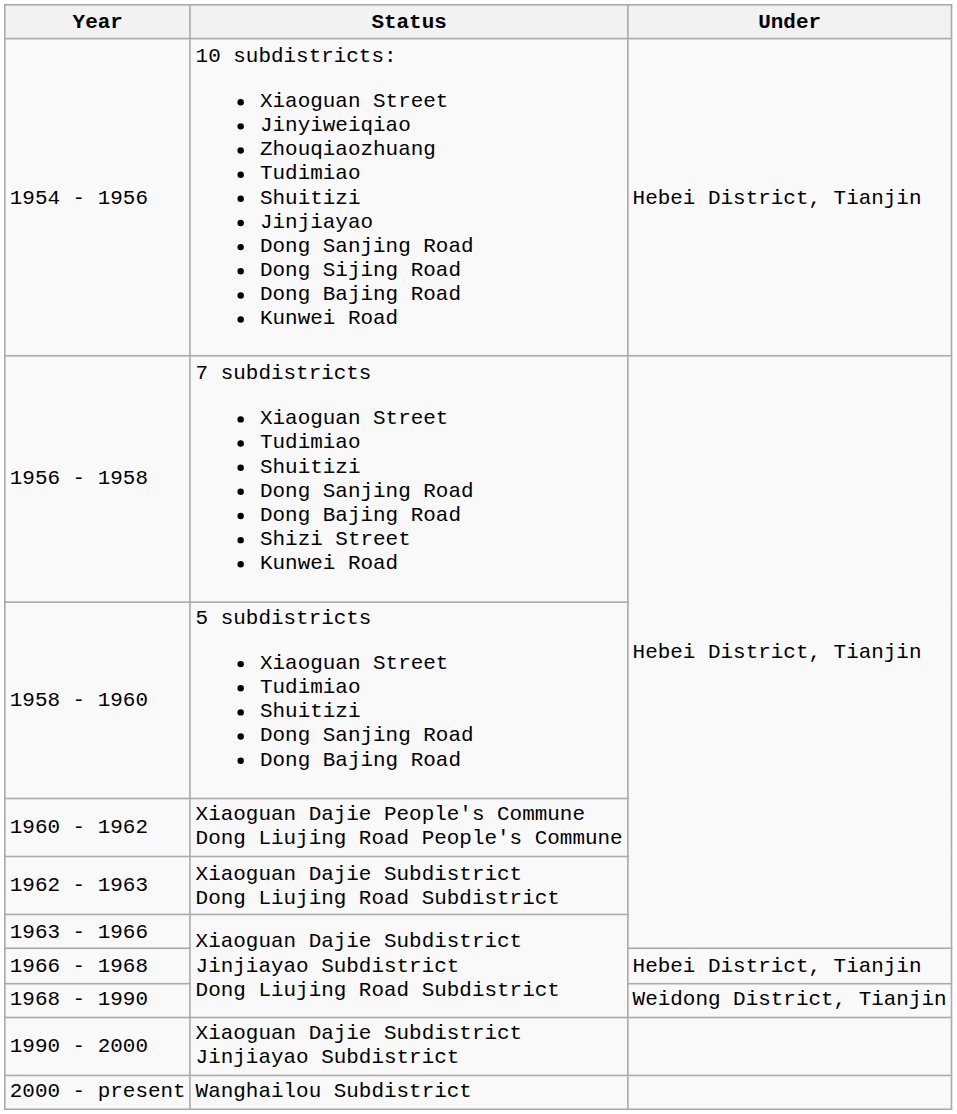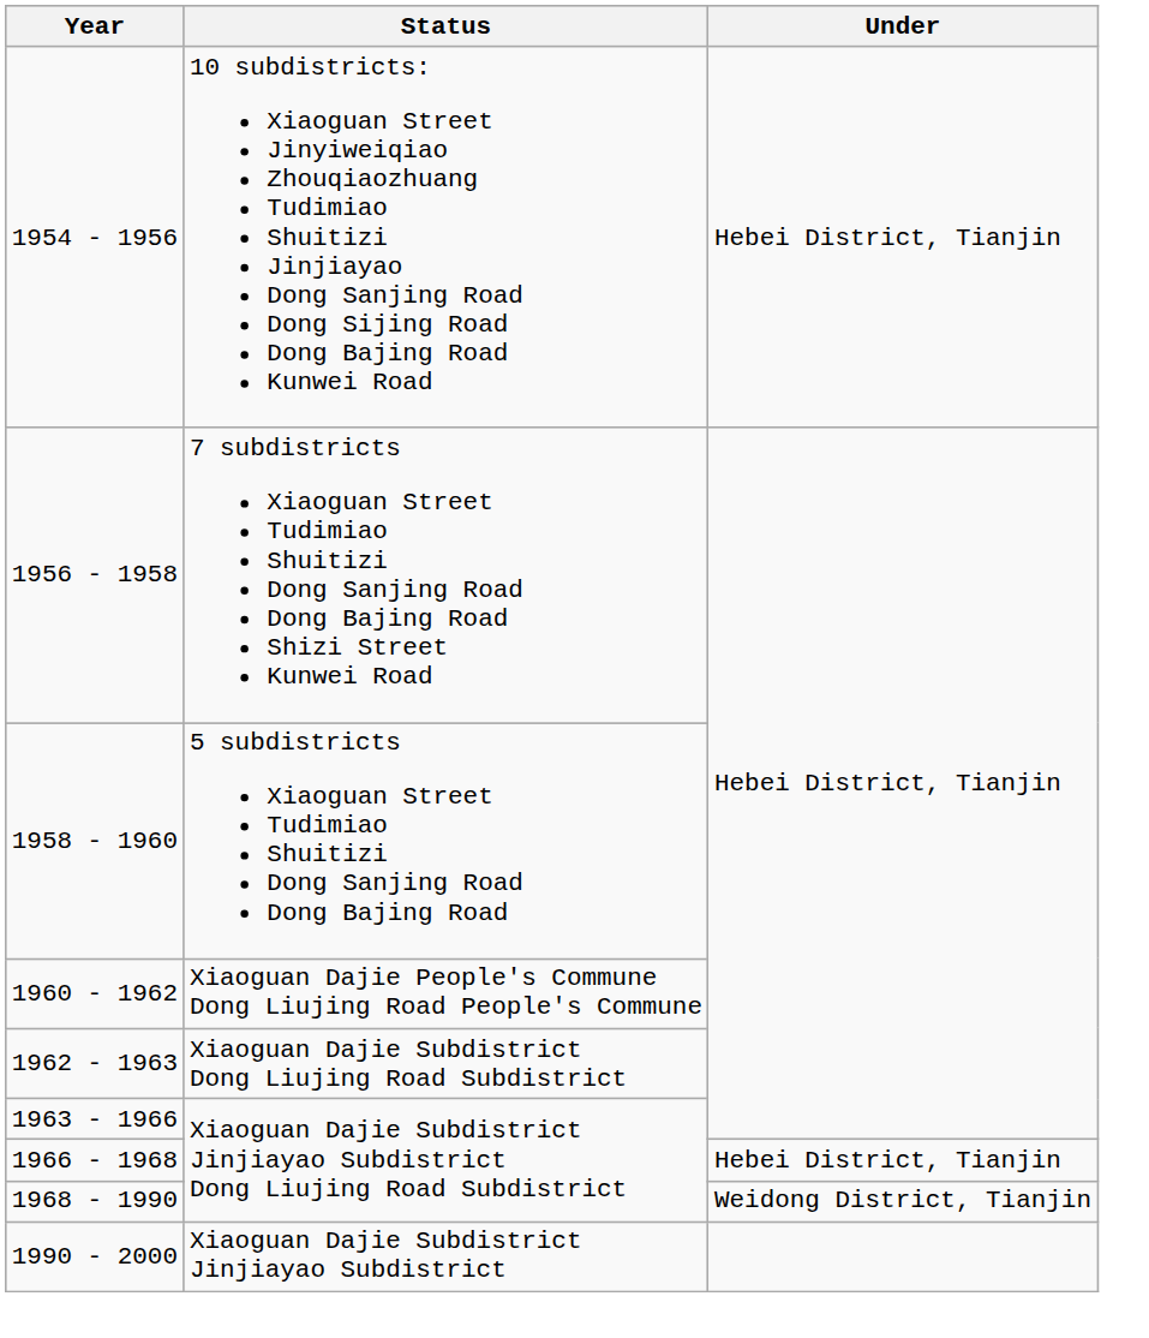 <table class="wikitable">
 <tr>
 <th>Year</th>
 <th>Status</th>
 <th>Under</th>
 </tr>
 <tr>
 <td>1954 - 1956</td>
 <td>10 subdistricts:<br><ul><li>Xiaoguan Street</li><li>Jinyiweiqiao</li><li>Zhouqiaozhuang</li><li>Tudimiao</li><li>Shuitizi</li><li>Jinjiayao</li><li>Dong Sanjing Road</li><li>Dong Sijing Road</li><li>Dong Bajing Road</li><li>Kunwei Road</li></ul></td>
 <td>Hebei District, Tianjin</td>
 </tr>
 <tr>
 <td>1956 - 1958</td>
 <td>7 subdistricts<br><ul><li>Xiaoguan Street</li><li>Tudimiao</li><li>Shuitizi</li><li>Dong Sanjing Road</li><li>Dong Bajing Road</li><li>Shizi Street</li><li>Kunwei Road</li></ul></td>
 <td rowspan="5">Hebei District, Tianjin</td>
 </tr>
 <tr>
 <td>1958 - 1960</td>
 <td>5 subdistricts<br><ul><li>Xiaoguan Street</li><li>Tudimiao</li><li>Shuitizi</li><li>Dong Sanjing Road</li><li>Dong Bajing Road</li></ul></td>
 </tr>
 <tr>
 <td>1960 - 1962</td>
 <td>Xiaoguan Dajie People's Commune<br>Dong Liujing Road People's Commune</td>
 </tr>
 <tr>
 <td>1962 - 1963</td>
 <td>Xiaoguan Dajie Subdistrict<br>Dong Liujing Road Subdistrict</td>
 </tr>
 <tr>
 <td>1963 - 1966</td>
 <td rowspan="3">Xiaoguan Dajie Subdistrict<br>Jinjiayao Subdistrict<br>Dong Liujing Road Subdistrict</td>
 </tr>
 <tr>
 <td>1966 - 1968</td>
 <td>Hebei District, Tianjin</td>
 </tr>
 <tr>
 <td>1968 - 1990</td>
 <td>Weidong District, Tianjin</td>
 </tr>
 <tr>
 <td>1990 - 2000</td>
 <td>Xiaoguan Dajie Subdistrict<br>Jinjiayao Subdistrict</td>
 <td></td>
 </tr>
-<tr>
-<td>2000 - present</td>
-<td>Wanghailou Subdistrict</td>
-<td></td>
-</tr>
 </table>
